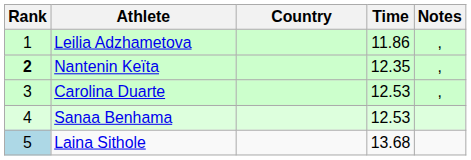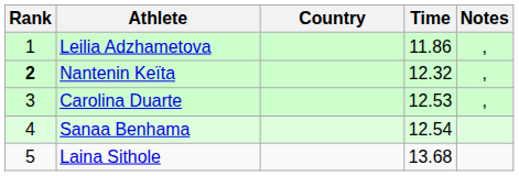 <table class="wikitable sortable" style="text-align:center">
 <tr>
 <th>Rank</th>
 <th style="width:180px">Athlete</th>
 <th style="width:125px">Country</th>
 <th>Time</th>
 <th>Notes</th>
 </tr>
 <tr bgcolor=ccffcc>
 <td>1</td>
 <td style="text-align:left;"><a href='#'>Leilia Adzhametova</a></td>
 <td style="text-align:left;"></td>
 <td>11.86</td>
 <td>, </td>
 </tr>
 <tr bgcolor=ccffcc>
 <td><strong>2</strong></td>
 <td style="text-align:left;"><a href='#'>Nantenin Keïta</a></td>
 <td style="text-align:left;"></td>
-<td>12.35</td>
+<td>12.32</td>
 <td>, </td>
 </tr>
 <tr bgcolor=ccffcc>
 <td>3</td>
 <td style="text-align:left;"><a href='#'>Carolina Duarte</a></td>
 <td style="text-align:left;"></td>
 <td>12.53</td>
 <td>, </td>
 </tr>
 <tr bgcolor=ddffdd>
 <td>4</td>
 <td style="text-align:left;"><a href='#'>Sanaa Benhama</a></td>
 <td style="text-align:left;"></td>
-<td>12.53</td>
+<td>12.54</td>
 <td></td>
 </tr>
 <tr>
-<td style="background: lightblue;">5</td>
+<td>5</td>
 <td style="text-align:left;"><a href='#'>Laina Sithole</a></td>
 <td style="text-align:left;"></td>
 <td>13.68</td>
 <td></td>
 </tr>
 </table>
